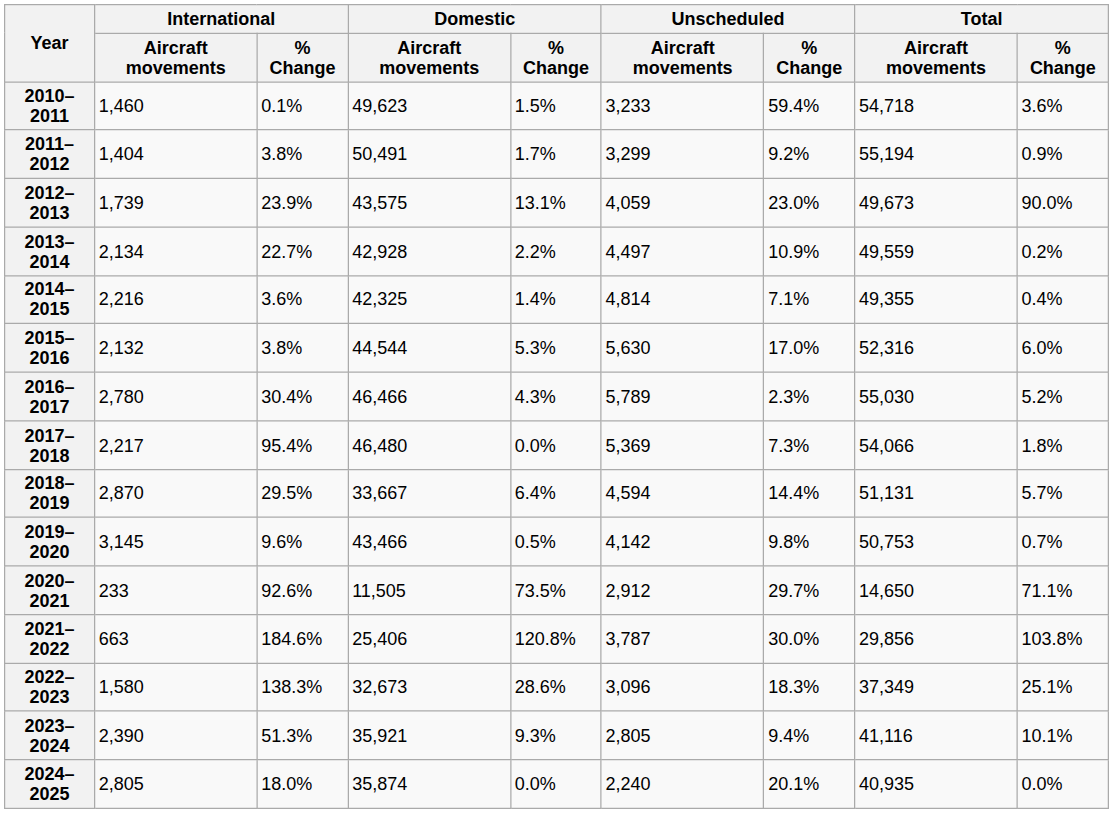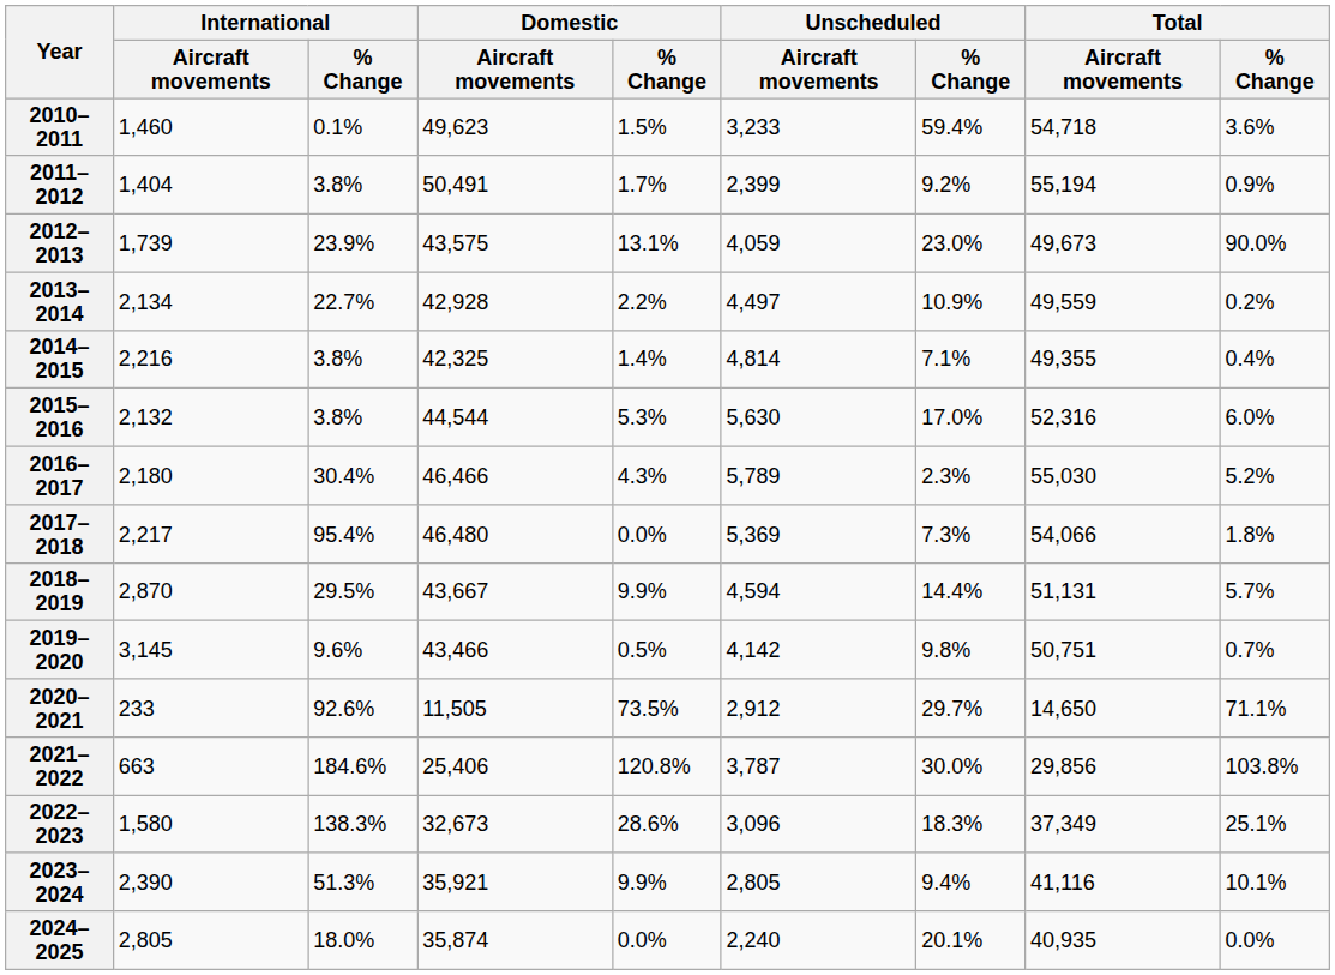 <table class="wikitable" style="font-size:90%; margin:auto;">
 <tr>
 <th rowspan="2">Year</th>
 <th colspan="2">International</th>
 <th colspan="2">Domestic</th>
 <th colspan="2">Unscheduled</th>
 <th colspan="2">Total</th>
 </tr>
 <tr>
 <th>Aircraft movements</th>
 <th>% Change</th>
 <th>Aircraft movements</th>
 <th>% Change</th>
 <th>Aircraft movements</th>
 <th>% Change</th>
 <th>Aircraft movements</th>
 <th>% Change</th>
 </tr>
 <tr>
 <th>2010–2011</th>
 <td>1,460</td>
 <td>0.1%</td>
 <td>49,623</td>
 <td>1.5%</td>
 <td>3,233</td>
 <td>59.4%</td>
 <td>54,718</td>
 <td>3.6%</td>
 </tr>
 <tr>
 <th>2011–2012</th>
 <td>1,404</td>
 <td>3.8%</td>
 <td>50,491</td>
 <td>1.7%</td>
-<td>3,299</td>
+<td>2,399</td>
 <td>9.2%</td>
 <td>55,194</td>
 <td>0.9%</td>
 </tr>
 <tr>
 <th>2012–2013</th>
 <td>1,739</td>
 <td>23.9%</td>
 <td>43,575</td>
 <td>13.1%</td>
 <td>4,059</td>
 <td>23.0%</td>
 <td>49,673</td>
 <td>90.0%</td>
 </tr>
 <tr>
 <th>2013–2014</th>
 <td>2,134</td>
 <td>22.7%</td>
 <td>42,928</td>
 <td>2.2%</td>
 <td>4,497</td>
 <td>10.9%</td>
 <td>49,559</td>
 <td>0.2%</td>
 </tr>
 <tr>
 <th>2014–2015</th>
 <td>2,216</td>
-<td>3.6%</td>
+<td>3.8%</td>
 <td>42,325</td>
 <td>1.4%</td>
 <td>4,814</td>
 <td>7.1%</td>
 <td>49,355</td>
 <td>0.4%</td>
 </tr>
 <tr>
 <th>2015–2016</th>
 <td>2,132</td>
 <td>3.8%</td>
 <td>44,544</td>
 <td>5.3%</td>
 <td>5,630</td>
 <td>17.0%</td>
 <td>52,316</td>
 <td>6.0%</td>
 </tr>
 <tr>
 <th>2016–2017</th>
-<td>2,780</td>
+<td>2,180</td>
 <td>30.4%</td>
 <td>46,466</td>
 <td>4.3%</td>
 <td>5,789</td>
 <td>2.3%</td>
 <td>55,030</td>
 <td>5.2%</td>
 </tr>
 <tr>
 <th>2017–2018</th>
 <td>2,217</td>
 <td>95.4%</td>
 <td>46,480</td>
 <td>0.0%</td>
 <td>5,369</td>
 <td>7.3%</td>
 <td>54,066</td>
 <td>1.8%</td>
 </tr>
 <tr>
 <th>2018–2019</th>
 <td>2,870</td>
 <td>29.5%</td>
-<td>33,667</td>
-<td>6.4%</td>
+<td>43,667</td>
+<td>9.9%</td>
 <td>4,594</td>
 <td>14.4%</td>
 <td>51,131</td>
 <td>5.7%</td>
 </tr>
 <tr>
 <th>2019–2020</th>
 <td>3,145</td>
 <td>9.6%</td>
 <td>43,466</td>
 <td>0.5%</td>
 <td>4,142</td>
 <td>9.8%</td>
-<td>50,753</td>
+<td>50,751</td>
 <td>0.7%</td>
 </tr>
 <tr>
 <th>2020–2021</th>
 <td>233</td>
 <td>92.6%</td>
 <td>11,505</td>
 <td>73.5%</td>
 <td>2,912</td>
 <td>29.7%</td>
 <td>14,650</td>
 <td>71.1%</td>
 </tr>
 <tr>
 <th>2021–2022</th>
 <td>663</td>
 <td>184.6%</td>
 <td>25,406</td>
 <td>120.8%</td>
 <td>3,787</td>
 <td>30.0%</td>
 <td>29,856</td>
 <td>103.8%</td>
 </tr>
 <tr>
 <th>2022–2023</th>
 <td>1,580</td>
 <td>138.3%</td>
 <td>32,673</td>
 <td>28.6%</td>
 <td>3,096</td>
 <td>18.3%</td>
 <td>37,349</td>
 <td>25.1%</td>
 </tr>
 <tr>
 <th>2023–2024</th>
 <td>2,390</td>
 <td>51.3%</td>
 <td>35,921</td>
-<td>9.3%</td>
+<td>9.9%</td>
 <td>2,805</td>
 <td>9.4%</td>
 <td>41,116</td>
 <td>10.1%</td>
 </tr>
 <tr>
 <th>2024–2025</th>
 <td>2,805</td>
 <td>18.0%</td>
 <td>35,874</td>
 <td>0.0%</td>
 <td>2,240</td>
 <td>20.1%</td>
 <td>40,935</td>
 <td>0.0%</td>
 </tr>
 </table>
